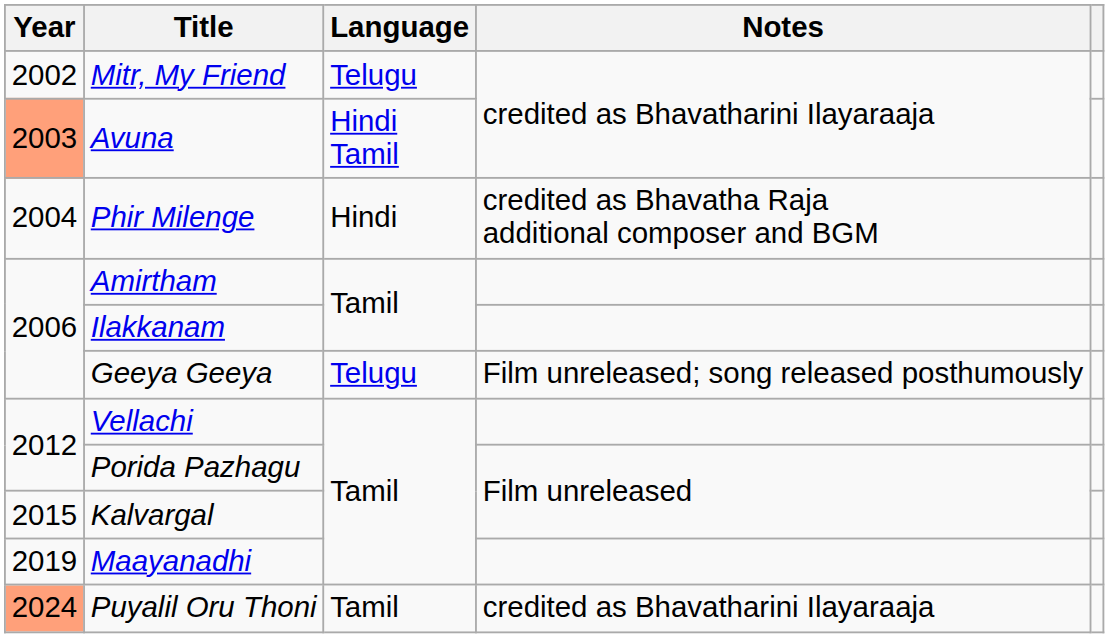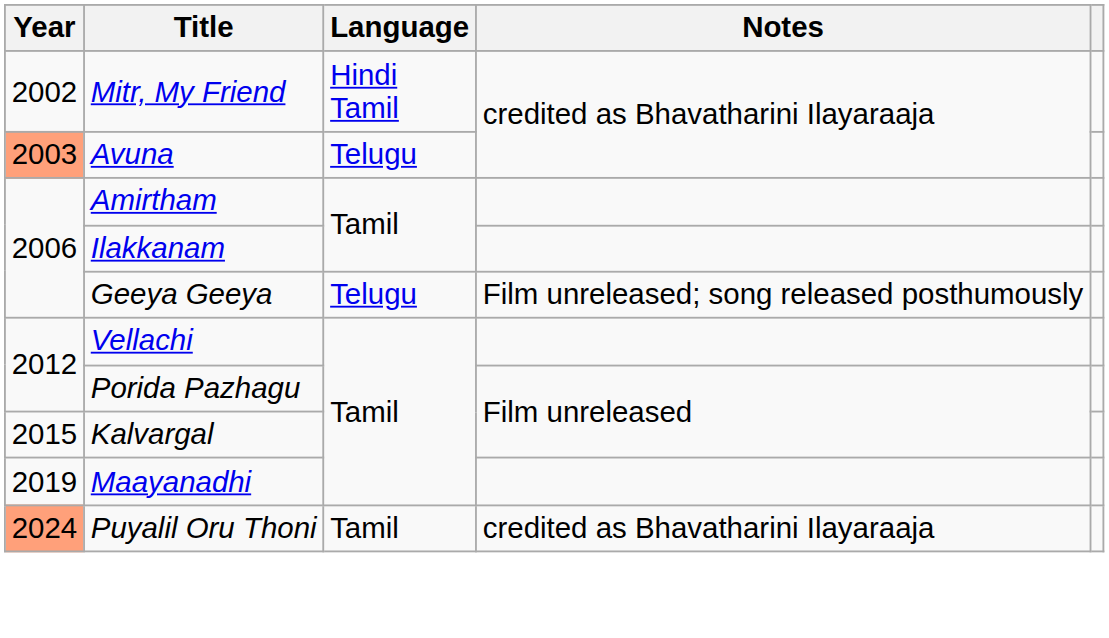 <table class="wikitable sortable">
 <tr>
 <th scope="col">Year</th>
 <th scope="col">Title</th>
 <th scope="col">Language</th>
 <th scope="col" class="unsortable">Notes</th>
 <th scope="col"  class="unsortable" ></th>
 </tr>
 <tr>
 <td>2002</td>
 <td><em><a href='#'>Mitr, My Friend</a></em></td>
-<td><a href='#'>Telugu</a></td>
+<td><a href='#'>Hindi</a><br><a href='#'>Tamil</a></td>
 <td rowspan="2">credited as Bhavatharini Ilayaraaja</td>
 <td></td>
 </tr>
 <tr>
 <td style="background: lightsalmon;">2003</td>
 <td><em><a href='#'>Avuna</a></em></td>
-<td><a href='#'>Hindi</a><br><a href='#'>Tamil</a></td>
-<td></td>
-</tr>
-<tr>
-<td>2004</td>
-<td><em><a href='#'>Phir Milenge</a></em></td>
-<td>Hindi</td>
-<td>credited as Bhavatha Raja<br>additional composer and BGM</td>
+<td><a href='#'>Telugu</a></td>
 <td></td>
 </tr>
 <tr>
 <td rowspan="3">2006</td>
 <td><em><a href='#'>Amirtham</a></em></td>
 <td rowspan="2">Tamil</td>
 <td></td>
 <td></td>
 </tr>
 <tr>
 <td><em><a href='#'>Ilakkanam</a></em></td>
 <td></td>
 <td></td>
 </tr>
 <tr>
 <td><em>Geeya Geeya</em></td>
 <td><a href='#'>Telugu</a></td>
 <td>Film unreleased; song released posthumously</td>
 <td></td>
 </tr>
 <tr>
 <td rowspan="2">2012</td>
 <td><em><a href='#'>Vellachi</a></em></td>
 <td rowspan="4">Tamil</td>
 <td></td>
 <td></td>
 </tr>
 <tr>
 <td><em>Porida Pazhagu</em></td>
 <td rowspan="2">Film unreleased</td>
 <td></td>
 </tr>
 <tr>
 <td>2015</td>
 <td><em>Kalvargal</em></td>
 <td></td>
 </tr>
 <tr>
 <td>2019</td>
 <td><em><a href='#'>Maayanadhi</a></em></td>
 <td></td>
 <td></td>
 </tr>
 <tr>
 <td style="background: lightsalmon;">2024</td>
 <td><em>Puyalil Oru Thoni</em></td>
 <td rowspan="4">Tamil</td>
 <td>credited as Bhavatharini Ilayaraaja</td>
 <td></td>
 </tr>
 </table>
